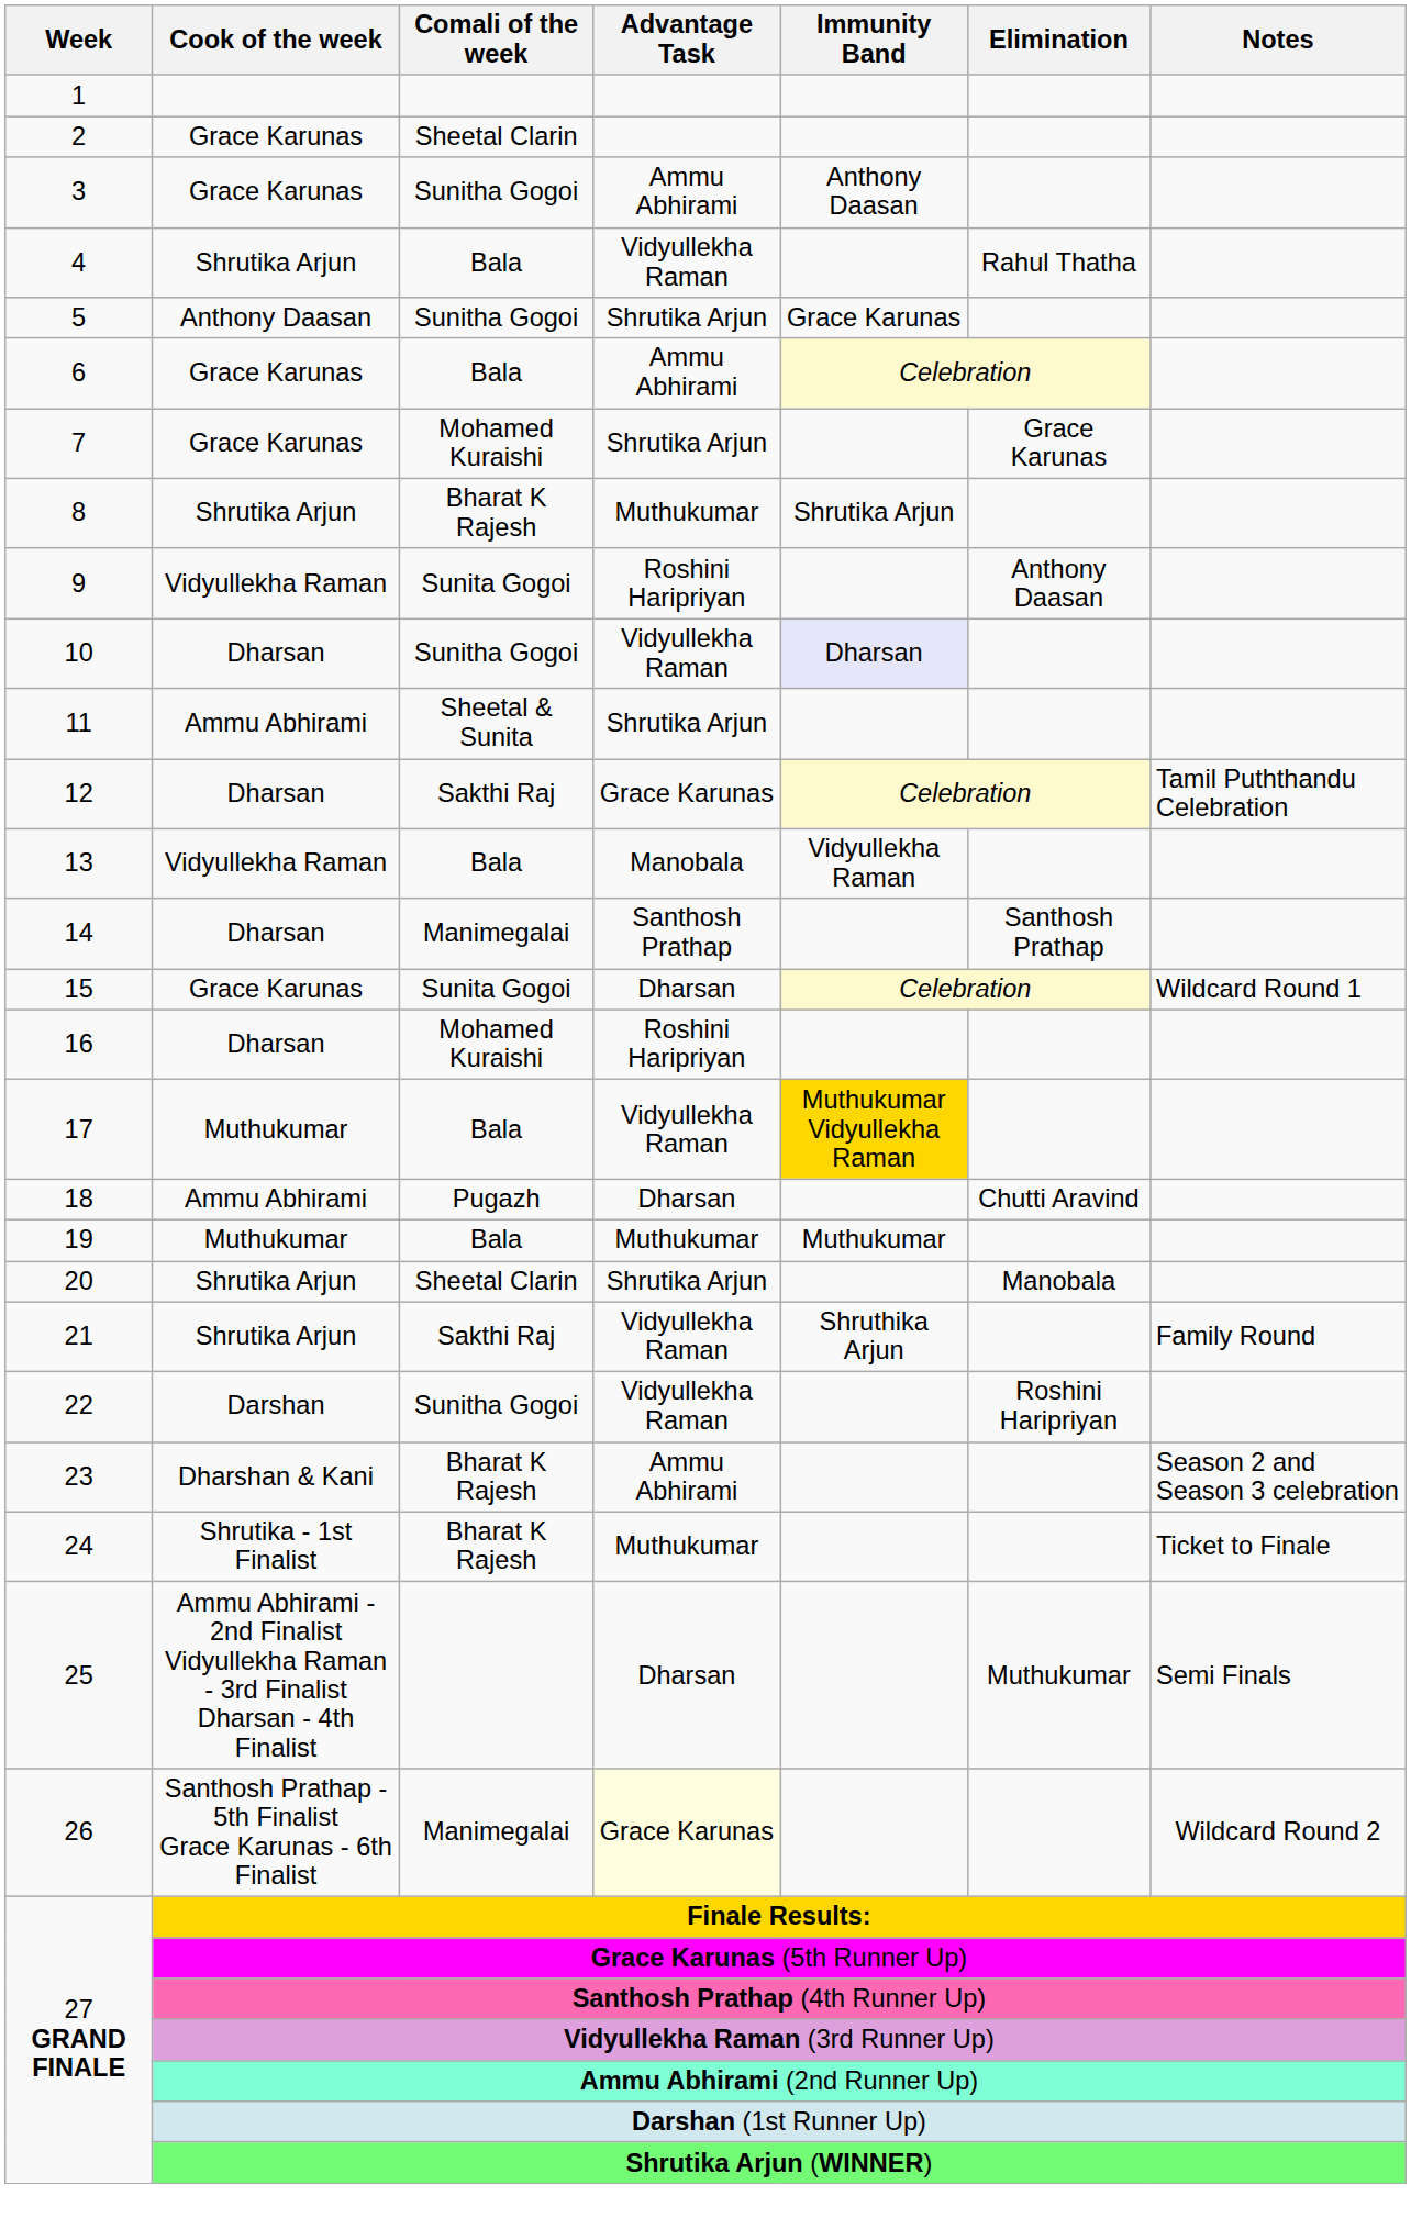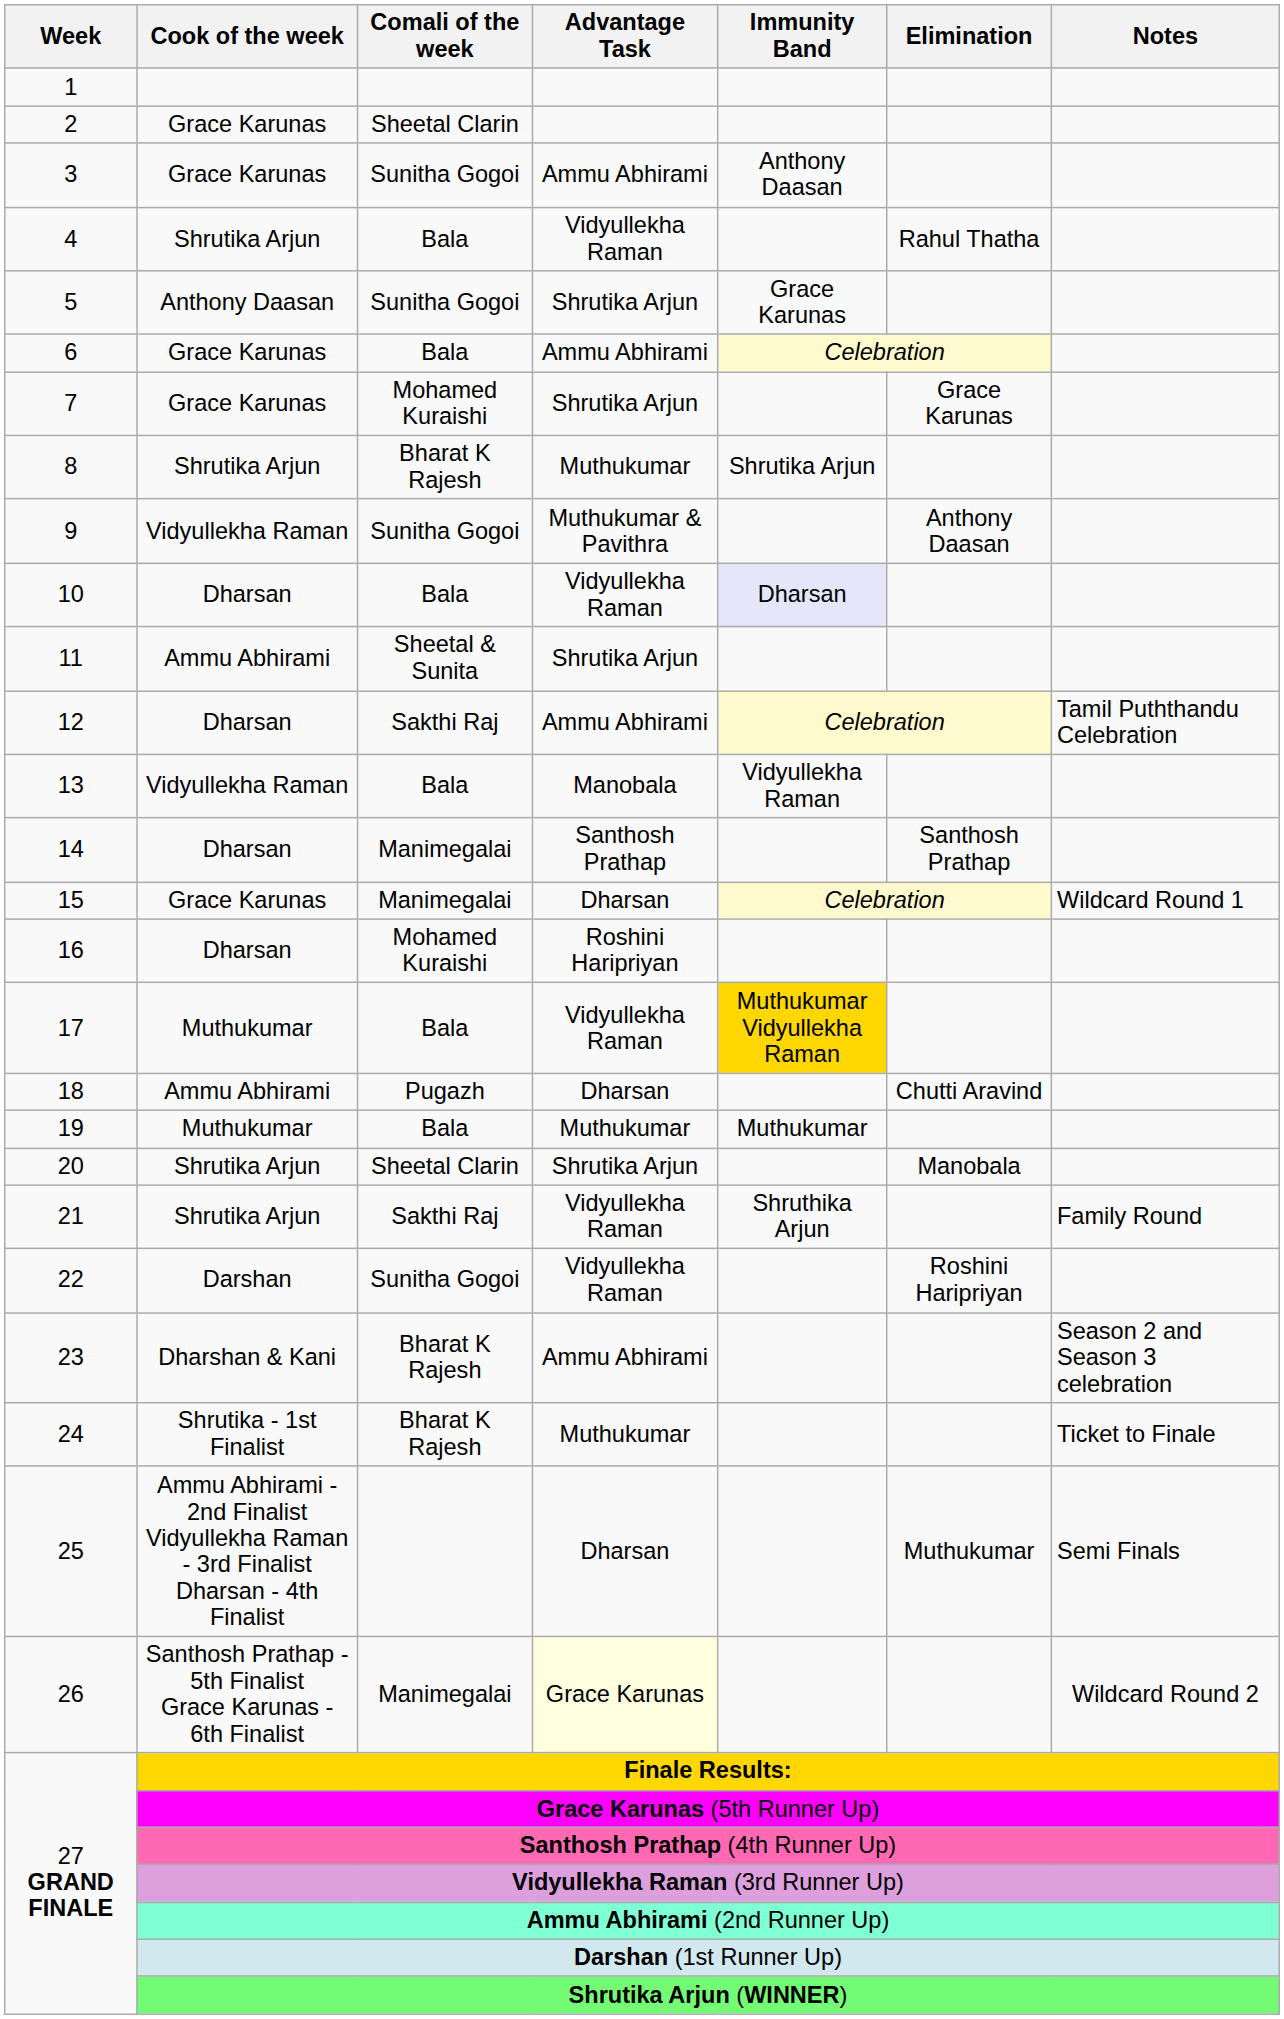 <table class="wikitable sortable">
 <tr>
 <th>Week</th>
 <th>Cook of the week</th>
 <th>Comali of the week</th>
 <th>Advantage Task</th>
 <th>Immunity Band</th>
 <th>Elimination</th>
 <th>Notes</th>
 </tr>
 <tr>
 <td style="text-align:center;">1</td>
 <td></td>
 <td></td>
 <td></td>
 <td></td>
 <td></td>
 <td></td>
 </tr>
 <tr>
 <td style="text-align:center;">2</td>
 <td style="text-align:center;">Grace Karunas</td>
 <td style="text-align:center;">Sheetal Clarin</td>
 <td></td>
 <td></td>
 <td></td>
 <td></td>
 </tr>
 <tr>
 <td style="text-align:center;">3</td>
 <td style="text-align:center;">Grace Karunas</td>
 <td style="text-align:center;">Sunitha Gogoi</td>
 <td style="text-align:center;">Ammu Abhirami</td>
 <td style="text-align:center;">Anthony Daasan</td>
 <td></td>
 <td></td>
 </tr>
 <tr>
 <td style="text-align:center;">4</td>
 <td style="text-align:center;">Shrutika Arjun</td>
 <td style="text-align:center;">Bala</td>
 <td style="text-align:center;">Vidyullekha Raman</td>
 <td></td>
 <td style="text-align:center;">Rahul Thatha</td>
 <td></td>
 </tr>
 <tr>
 <td style="text-align:center;">5</td>
 <td style="text-align:center;">Anthony Daasan</td>
 <td style="text-align:center;">Sunitha Gogoi</td>
 <td style="text-align:center;">Shrutika Arjun</td>
 <td style="text-align:center;">Grace Karunas</td>
 <td></td>
 <td></td>
 </tr>
 <tr>
 <td style="text-align:center;">6</td>
 <td style="text-align:center;">Grace Karunas</td>
 <td style="text-align:center;">Bala</td>
 <td style="text-align:center;">Ammu Abhirami</td>
 <td colspan="2" style="background:#FFFACD; text-align:center;"><em>Celebration</em></td>
 <td></td>
 </tr>
 <tr>
 <td style="text-align:center;">7</td>
 <td style="text-align:center;">Grace Karunas</td>
 <td style="text-align:center;">Mohamed Kuraishi</td>
 <td style="text-align:center;">Shrutika Arjun</td>
 <td></td>
 <td style="text-align:center;">Grace Karunas</td>
 <td></td>
 </tr>
 <tr>
 <td style="text-align:center;">8</td>
 <td style="text-align:center;">Shrutika Arjun</td>
 <td style="text-align:center;">Bharat K Rajesh</td>
 <td style="text-align:center;">Muthukumar</td>
 <td style="text-align:center;">Shrutika Arjun</td>
 <td></td>
 <td></td>
 </tr>
 <tr>
 <td style="text-align:center;">9</td>
 <td style="text-align:center;">Vidyullekha Raman</td>
-<td style="text-align:center;">Sunita Gogoi</td>
-<td style="text-align:center;">Roshini Haripriyan</td>
+<td style="text-align:center;">Sunitha Gogoi</td>
+<td style="text-align:center;">Muthukumar & Pavithra</td>
 <td></td>
 <td style="text-align:center;">Anthony Daasan</td>
 <td></td>
 </tr>
 <tr>
 <td style="text-align:center;">10</td>
 <td style="text-align:center;">Dharsan</td>
-<td style="text-align:center;">Sunitha Gogoi</td>
+<td style="text-align:center;">Bala</td>
 <td style="text-align:center;">Vidyullekha Raman</td>
 <td style="background: lavender; text-align:center;">Dharsan</td>
 <td></td>
 <td></td>
 </tr>
 <tr>
 <td style="text-align:center;">11</td>
 <td style="text-align:center;">Ammu Abhirami</td>
 <td style="text-align:center;">Sheetal & Sunita</td>
 <td style="text-align:center;">Shrutika Arjun</td>
 <td></td>
 <td></td>
 <td></td>
 </tr>
 <tr>
 <td style="text-align:center;">12</td>
 <td style="text-align:center;">Dharsan</td>
 <td style="text-align:center;">Sakthi Raj</td>
-<td style="text-align:center;">Grace Karunas</td>
+<td style="text-align:center;">Ammu Abhirami</td>
 <td colspan="2" style="background:#FFFACD; text-align:center;"><em>Celebration</em></td>
 <td>Tamil Puththandu Celebration</td>
 </tr>
 <tr>
 <td style="text-align:center;">13</td>
 <td style="text-align:center;">Vidyullekha Raman</td>
 <td style="text-align:center;">Bala</td>
 <td style="text-align:center;">Manobala</td>
 <td style="text-align:center;">Vidyullekha Raman</td>
 <td></td>
 <td></td>
 </tr>
 <tr>
 <td style="text-align:center;">14</td>
 <td style="text-align:center;">Dharsan</td>
 <td style="text-align:center;">Manimegalai</td>
 <td style="text-align:center;">Santhosh Prathap</td>
 <td></td>
 <td style="text-align:center;">Santhosh Prathap</td>
 <td></td>
 </tr>
 <tr>
 <td style="text-align:center;">15</td>
 <td style="text-align:center;">Grace Karunas</td>
-<td style="text-align:center;">Sunita Gogoi</td>
+<td style="text-align:center;">Manimegalai</td>
 <td style="text-align:center;">Dharsan</td>
 <td colspan="2" style="background:#FFFACD; text-align:center;"><em>Celebration</em></td>
 <td>Wildcard Round 1</td>
 </tr>
 <tr>
 <td style="text-align:center;">16</td>
 <td style="text-align:center;">Dharsan</td>
 <td style="text-align:center;">Mohamed Kuraishi</td>
 <td style="text-align:center;">Roshini Haripriyan</td>
 <td></td>
 <td></td>
 <td></td>
 </tr>
 <tr>
 <td style="text-align:center;">17</td>
 <td style="text-align:center;">Muthukumar</td>
 <td style="text-align:center;">Bala</td>
 <td style="text-align:center;">Vidyullekha Raman</td>
 <td style="background: gold; text-align:center;">Muthukumar <br> Vidyullekha Raman</td>
 <td></td>
 <td></td>
 </tr>
 <tr>
 <td style="text-align:center;">18</td>
 <td style="text-align:center;">Ammu Abhirami</td>
 <td style="text-align:center;">Pugazh</td>
 <td style="text-align:center;">Dharsan</td>
 <td></td>
 <td style="text-align:center;">Chutti Aravind</td>
 <td></td>
 </tr>
 <tr>
 <td style="text-align:center;">19</td>
 <td style="text-align:center;">Muthukumar</td>
 <td style="text-align:center;">Bala</td>
 <td style="text-align:center;">Muthukumar</td>
 <td style="text-align:center;">Muthukumar</td>
 <td></td>
 <td></td>
 </tr>
 <tr>
 <td style="text-align:center;">20</td>
 <td style="text-align:center;">Shrutika Arjun</td>
 <td style="text-align:center;">Sheetal Clarin</td>
 <td style="text-align:center;">Shrutika Arjun</td>
 <td></td>
 <td style="text-align:center;">Manobala</td>
 <td></td>
 </tr>
 <tr>
 <td style="text-align:center;">21</td>
 <td style="text-align:center;">Shrutika Arjun</td>
 <td style="text-align:center;">Sakthi Raj</td>
 <td style="text-align:center;">Vidyullekha Raman</td>
 <td style="text-align:center;">Shruthika Arjun</td>
 <td></td>
 <td>Family Round</td>
 </tr>
 <tr>
 <td style="text-align:center;">22</td>
 <td style="text-align:center;">Darshan</td>
 <td style="text-align:center;">Sunitha Gogoi</td>
 <td style="text-align:center;">Vidyullekha Raman</td>
 <td></td>
 <td style="text-align:center;">Roshini Haripriyan</td>
 <td></td>
 </tr>
 <tr>
 <td style="text-align:center;">23</td>
 <td style="text-align:center;">Dharshan & Kani</td>
 <td style="text-align:center;">Bharat K Rajesh</td>
 <td style="text-align:center;">Ammu Abhirami</td>
 <td></td>
 <td></td>
 <td>Season 2 and Season 3 celebration</td>
 </tr>
 <tr>
 <td style="text-align:center;">24</td>
 <td style="text-align:center;">Shrutika - 1st Finalist</td>
 <td style="text-align:center;">Bharat K Rajesh</td>
 <td style="text-align:center;">Muthukumar</td>
 <td></td>
 <td></td>
 <td>Ticket to Finale</td>
 </tr>
 <tr>
 <td style="text-align:center;">25</td>
 <td style="text-align:center;">Ammu Abhirami - 2nd Finalist<br>Vidyullekha Raman - 3rd Finalist<br>Dharsan - 4th Finalist</td>
 <td></td>
 <td style="text-align:center;">Dharsan</td>
 <td></td>
 <td style="text-align:center;">Muthukumar</td>
 <td>Semi Finals</td>
 </tr>
 <tr>
 <td style="text-align:center;">26</td>
 <td style="text-align:center;">Santhosh Prathap - 5th Finalist<br>Grace Karunas - 6th Finalist</td>
 <td style="text-align:center;">Manimegalai</td>
 <td style="background: lightyellow; text-align:center;">Grace Karunas</td>
 <td></td>
 <td></td>
 <td style="text-align:center;">Wildcard Round 2</td>
 </tr>
 <tr>
 <td rowspan="7"  style="text-align:center;">27<br><strong>GRAND FINALE</strong></td>
 <td colspan="8" style="text-align:center; background:gold;"><strong>Finale Results:</strong></td>
 </tr>
 <tr>
 <td colspan="8" style="text-align:center; background:#FF00FF"><strong>Grace Karunas</strong> (5th Runner Up)</td>
 </tr>
 <tr>
 <td colspan="8" style="text-align:center; background:#FF69B4"><strong>Santhosh Prathap</strong> (4th Runner Up)</td>
 </tr>
 <tr>
 <td colspan="8" style="text-align:center; background:#DDA0DD"><strong>Vidyullekha Raman</strong> (3rd Runner Up)</td>
 </tr>
 <tr>
 <td colspan="8" style="text-align:center; background:#7FFFD4"><strong>Ammu Abhirami</strong> (2nd Runner Up)</td>
 </tr>
 <tr>
 <td colspan="8" style="text-align:center; background:#D1E8EF"><strong>Darshan</strong> (1st Runner Up)</td>
 </tr>
 <tr>
 <td colspan="8" style="text-align:center; background:#73FB76"><strong>Shrutika Arjun</strong> (<strong>WINNER</strong>)</td>
 </tr>
 </table>
